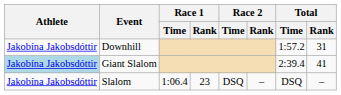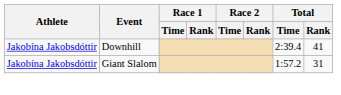 <table class="wikitable" style="font-size:90%">
 <tr>
 <th rowspan="2">Athlete</th>
 <th rowspan="2">Event</th>
 <th colspan="2">Race 1</th>
 <th colspan="2">Race 2</th>
 <th colspan="2">Total</th>
 </tr>
 <tr>
 <th>Time</th>
 <th>Rank</th>
 <th>Time</th>
 <th>Rank</th>
 <th>Time</th>
 <th>Rank</th>
 </tr>
 <tr>
 <td><a href='#'>Jakobína Jakobsdóttir</a></td>
 <td>Downhill</td>
 <td colspan="4" bgcolor="wheat"></td>
-<td align="center">1:57.2</td>
-<td align="center">31</td>
-</tr>
-<tr>
-<td style="background: lightblue;"><a href='#'>Jakobína Jakobsdóttir</a></td>
-<td>Giant Slalom</td>
-<td colspan="4" bgcolor="wheat"></td>
 <td align="center">2:39.4</td>
 <td align="center">41</td>
 </tr>
 <tr>
 <td><a href='#'>Jakobína Jakobsdóttir</a></td>
-<td>Slalom</td>
-<td align="center">1:06.4</td>
-<td align="center">23</td>
-<td align="center">DSQ</td>
-<td align="center">–</td>
-<td align="center">DSQ</td>
-<td align="center">–</td>
+<td>Giant Slalom</td>
+<td colspan="4" bgcolor="wheat"></td>
+<td align="center">1:57.2</td>
+<td align="center">31</td>
 </tr>
 </table>
